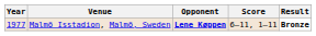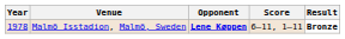 <table class="sortable wikitable" style="font-size: 90%;">
 <tr>
 <th>Year</th>
 <th>Venue</th>
 <th>Opponent</th>
 <th>Score</th>
 <th>Result</th>
 </tr>
 <tr style="background:#F3E6D7">
-<td align="center"><a href='#'>1977</a></td>
+<td align="center"><a href='#'>1978</a></td>
 <td align="left"><a href='#'>Malmö Isstadion</a>, <a href='#'>Malmö, Sweden</a></td>
 <td align="left"><strong> <a href='#'>Lene Køppen</a></strong></td>
 <td align="left">6–11, 1–11</td>
 <td style="text-align:left; background:white"> <strong>Bronze</strong></td>
 </tr>
 </table>
